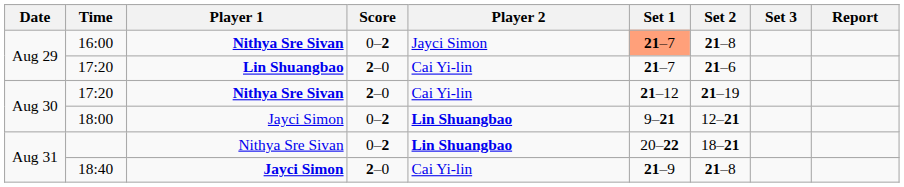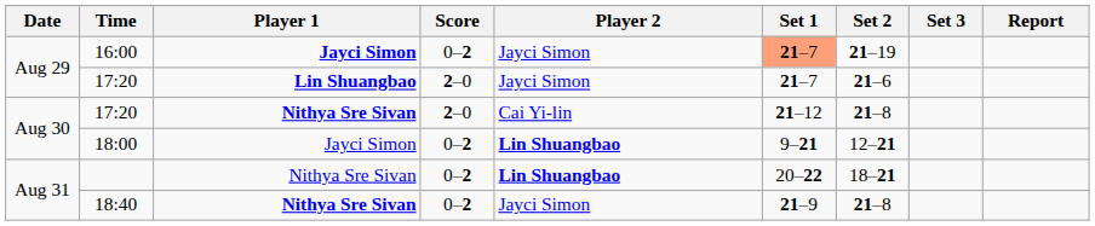 <table class="nowrap wikitable" style="font-size:90%; text-align:center">
 <tr>
 <th width="50">Date</th>
 <th width="50">Time</th>
 <th width="200">Player 1</th>
 <th width="50">Score</th>
 <th width="200">Player 2</th>
 <th width="50">Set 1</th>
 <th width="50">Set 2</th>
 <th width="50">Set 3</th>
 <th width="75">Report</th>
 </tr>
 <tr>
 <td rowspan="2">Aug 29</td>
 <td>16:00</td>
-<td align="right"><strong><a href='#'>Nithya Sre Sivan</a> </strong></td>
+<td align="right"><strong><a href='#'>Jayci Simon</a> </strong></td>
 <td>0–<strong>2</strong></td>
 <td align="left"> <a href='#'>Jayci Simon</a></td>
 <td style="background: lightsalmon;"><strong>21</strong>–7</td>
-<td><strong>21</strong>–8</td>
+<td><strong>21</strong>–19</td>
 <td></td>
 <td></td>
 </tr>
 <tr>
 <td>17:20</td>
 <td align="right"><strong><a href='#'>Lin Shuangbao</a> </strong></td>
 <td><strong>2</strong>–0</td>
-<td align="left"> <a href='#'>Cai Yi-lin</a></td>
+<td align="left"> <a href='#'>Jayci Simon</a></td>
 <td><strong>21</strong>–7</td>
 <td><strong>21</strong>–6</td>
 <td></td>
 <td></td>
 </tr>
 <tr>
 <td rowspan="2">Aug 30</td>
 <td>17:20</td>
 <td align="right"><strong><a href='#'>Nithya Sre Sivan</a></strong> </td>
 <td><strong>2</strong>–0</td>
 <td align="left"> <a href='#'>Cai Yi-lin</a></td>
 <td><strong>21</strong>–12</td>
-<td><strong>21</strong>–19</td>
+<td><strong>21</strong>–8</td>
 <td></td>
 <td></td>
 </tr>
 <tr>
 <td>18:00</td>
 <td align="right"><a href='#'>Jayci Simon</a> </td>
 <td>0–<strong>2</strong></td>
 <td align="left"><strong> <a href='#'>Lin Shuangbao</a></strong></td>
 <td>9–<strong>21</strong></td>
 <td>12–<strong>21</strong></td>
 <td></td>
 <td></td>
 </tr>
 <tr>
 <td rowspan="2">Aug 31</td>
 <td></td>
 <td align="right"><a href='#'>Nithya Sre Sivan</a> </td>
 <td>0–<strong>2</strong></td>
 <td align="left"><strong> <a href='#'>Lin Shuangbao</a></strong></td>
 <td>20–<strong>22</strong></td>
 <td>18–<strong>21</strong></td>
 <td></td>
 <td></td>
 </tr>
 <tr>
 <td>18:40</td>
-<td align="right"><strong><a href='#'>Jayci Simon</a> </strong></td>
-<td><strong>2</strong>–0</td>
-<td align="left"> <a href='#'>Cai Yi-lin</a></td>
+<td align="right"><strong><a href='#'>Nithya Sre Sivan</a> </strong></td>
+<td>0–<strong>2</strong></td>
+<td align="left"> <a href='#'>Jayci Simon</a></td>
 <td><strong>21</strong>–9</td>
 <td><strong>21</strong>–8</td>
 <td></td>
 <td></td>
 </tr>
 </table>
